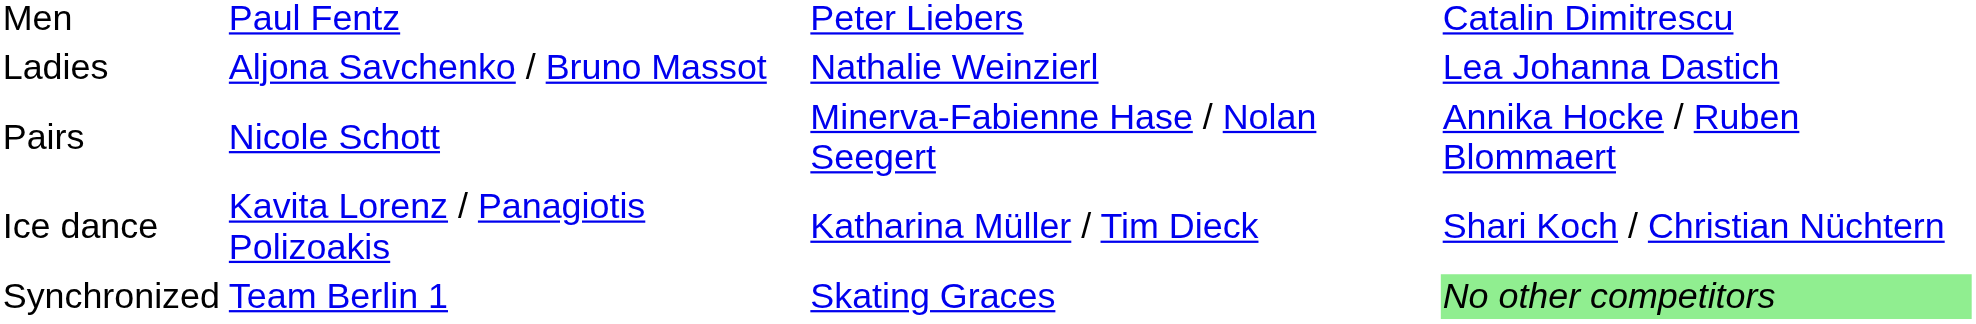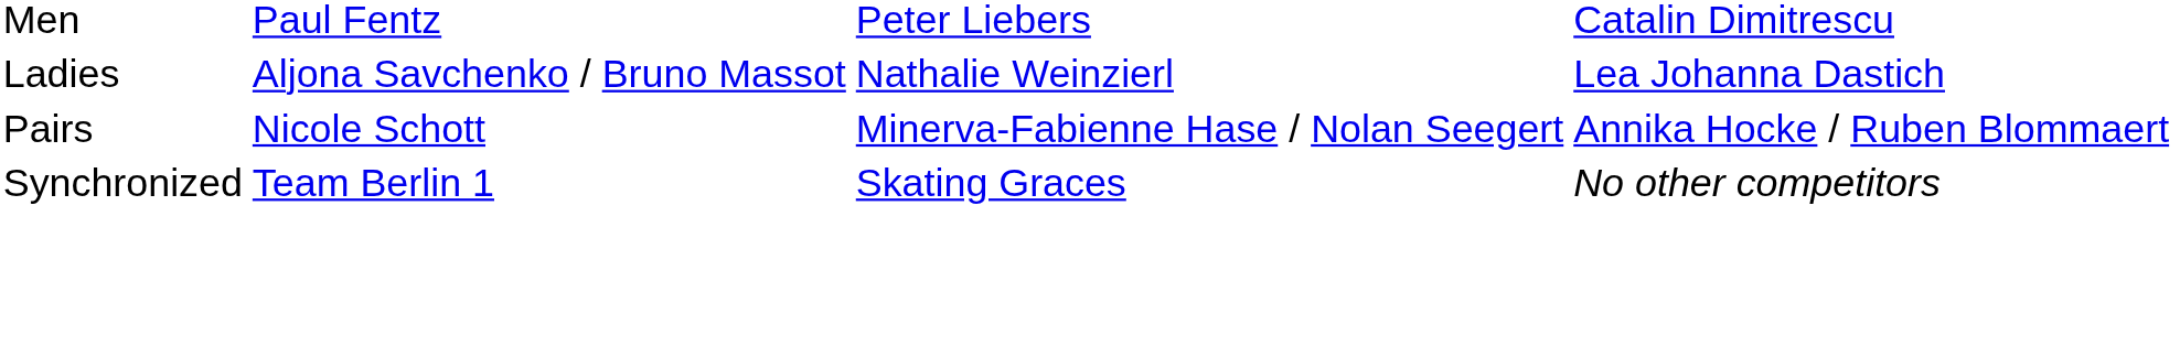 <table>
 <tr>
 <td>Men</td>
 <td><a href='#'>Paul Fentz</a></td>
 <td><a href='#'>Peter Liebers</a></td>
 <td><a href='#'>Catalin Dimitrescu</a></td>
 </tr>
 <tr>
 <td>Ladies</td>
 <td><a href='#'>Aljona Savchenko</a> / <a href='#'>Bruno Massot</a></td>
 <td><a href='#'>Nathalie Weinzierl</a></td>
 <td><a href='#'>Lea Johanna Dastich</a></td>
 </tr>
 <tr>
 <td>Pairs</td>
 <td><a href='#'>Nicole Schott</a></td>
 <td><a href='#'>Minerva-Fabienne Hase</a> / <a href='#'>Nolan Seegert</a></td>
 <td><a href='#'>Annika Hocke</a> / <a href='#'>Ruben Blommaert</a></td>
 </tr>
 <tr>
-<td>Ice dance</td>
-<td><a href='#'>Kavita Lorenz</a> / <a href='#'>Panagiotis Polizoakis</a></td>
-<td><a href='#'>Katharina Müller</a> / <a href='#'>Tim Dieck</a></td>
-<td><a href='#'>Shari Koch</a> / <a href='#'>Christian Nüchtern</a></td>
-</tr>
-<tr>
 <td>Synchronized</td>
 <td><a href='#'>Team Berlin 1</a></td>
 <td><a href='#'>Skating Graces</a></td>
-<td style="background: lightgreen;"><em>No other competitors</em></td>
+<td><em>No other competitors</em></td>
 </tr>
 </table>
